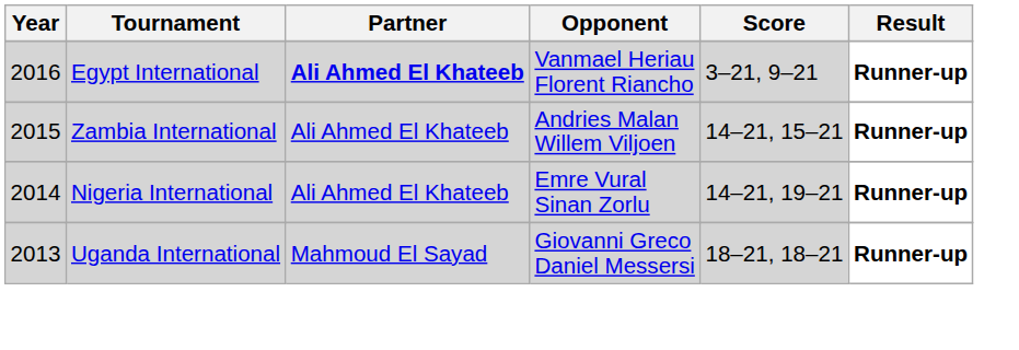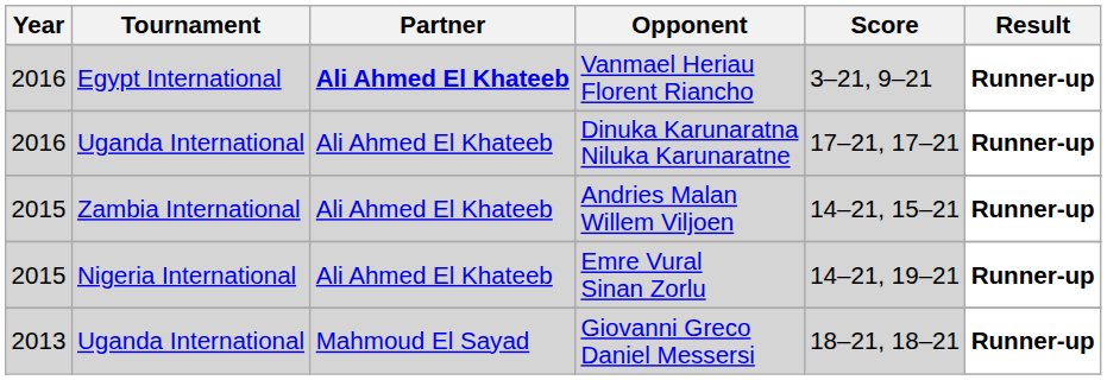 <table class="sortable wikitable" style="font-size: 90%;">
 <tr>
 <th>Year</th>
 <th>Tournament</th>
 <th>Partner</th>
 <th>Opponent</th>
 <th>Score</th>
 <th>Result</th>
 </tr>
 <tr>
 </tr>
 <tr style="background:#D5D5D5">
 <td align="center">2016</td>
 <td align="left"><a href='#'>Egypt International</a></td>
 <td align="left"><strong> <a href='#'>Ali Ahmed El Khateeb</a></strong></td>
 <td align="left"> <a href='#'>Vanmael Heriau</a><br> <a href='#'>Florent Riancho</a></td>
 <td align="left">3–21, 9–21</td>
 <td style="text-align:left; background:white"> <strong>Runner-up</strong></td>
 </tr>
 <tr>
 </tr>
+<tr style="background:#D5D5D5">
+<td align="center">2016</td>
+<td align="left"><a href='#'>Uganda International</a></td>
+<td align="left"> <a href='#'>Ali Ahmed El Khateeb</a></td>
+<td align="left"> <a href='#'>Dinuka Karunaratna</a><br> <a href='#'>Niluka Karunaratne</a></td>
+<td align="left">17–21, 17–21</td>
+<td style="text-align:left; background:white"> <strong>Runner-up</strong></td>
+</tr>
 <tr>
 </tr>
 <tr style="background:#D5D5D5">
 <td align="center">2015</td>
 <td align="left"><a href='#'>Zambia International</a></td>
 <td align="left"> <a href='#'>Ali Ahmed El Khateeb</a></td>
 <td align="left"> <a href='#'>Andries Malan</a><br> <a href='#'>Willem Viljoen</a></td>
 <td align="left">14–21, 15–21</td>
 <td style="text-align:left; background:white"> <strong>Runner-up</strong></td>
 </tr>
 <tr>
 </tr>
 <tr style="background:#D5D5D5">
-<td align="center">2014</td>
+<td align="center">2015</td>
 <td align="left"><a href='#'>Nigeria International</a></td>
 <td align="left"> <a href='#'>Ali Ahmed El Khateeb</a></td>
 <td align="left"> <a href='#'>Emre Vural</a><br> <a href='#'>Sinan Zorlu</a></td>
 <td align="left">14–21, 19–21</td>
 <td style="text-align:left; background:white"> <strong>Runner-up</strong></td>
 </tr>
 <tr>
 </tr>
 <tr style="background:#D5D5D5">
 <td align="center">2013</td>
 <td align="left"><a href='#'>Uganda International</a></td>
 <td align="left"> <a href='#'>Mahmoud El Sayad</a></td>
 <td align="left"> <a href='#'>Giovanni Greco</a><br> <a href='#'>Daniel Messersi</a></td>
 <td align="left">18–21, 18–21</td>
 <td style="text-align:left; background:white"> <strong>Runner-up</strong></td>
 </tr>
 </table>
